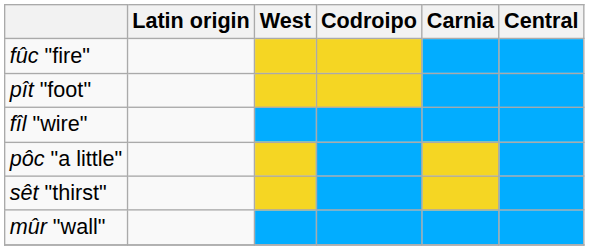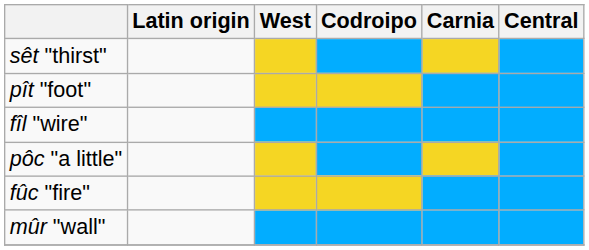 <table class="wikitable">
 <tr>
 <th></th>
 <th>Latin origin</th>
 <th>West</th>
 <th>Codroipo</th>
 <th>Carnia</th>
 <th>Central</th>
 </tr>
 <tr>
-<td><em>fûc</em> "fire"</td>
+<td><em>sêt</em> "thirst"</td>
 <td></td>
 <td style="background:#f5d623;"></td>
+<td style="background:#02adff;"></td>
 <td style="background:#f5d623;"></td>
-<td style="background:#02adff;"></td>
 <td style="background:#02adff;"></td>
 </tr>
 <tr>
 <td><em>pît</em> "foot"</td>
 <td></td>
 <td style="background:#f5d623;"></td>
 <td style="background:#f5d623;"></td>
 <td style="background:#02adff;"></td>
 <td style="background:#02adff;"></td>
 </tr>
 <tr>
 <td><em>fîl</em> "wire"</td>
 <td></td>
 <td style="background:#02adff;"></td>
 <td style="background:#02adff;"></td>
 <td style="background:#02adff;"></td>
 <td style="background:#02adff;"></td>
 </tr>
 <tr>
 <td><em>pôc</em> "a little"</td>
 <td></td>
 <td style="background:#f5d623;"></td>
 <td style="background:#02adff;"></td>
 <td style="background:#f5d623;"></td>
 <td style="background:#02adff;"></td>
 </tr>
 <tr>
-<td><em>sêt</em> "thirst"</td>
+<td><em>fûc</em> "fire"</td>
 <td></td>
 <td style="background:#f5d623;"></td>
+<td style="background:#f5d623;"></td>
 <td style="background:#02adff;"></td>
-<td style="background:#f5d623;"></td>
 <td style="background:#02adff;"></td>
 </tr>
 <tr>
 <td><em>mûr</em> "wall"</td>
 <td></td>
 <td style="background:#02adff;"></td>
 <td style="background:#02adff;"></td>
 <td style="background:#02adff;"></td>
 <td style="background:#02adff;"></td>
 </tr>
 <tr>
 </tr>
 </table>
